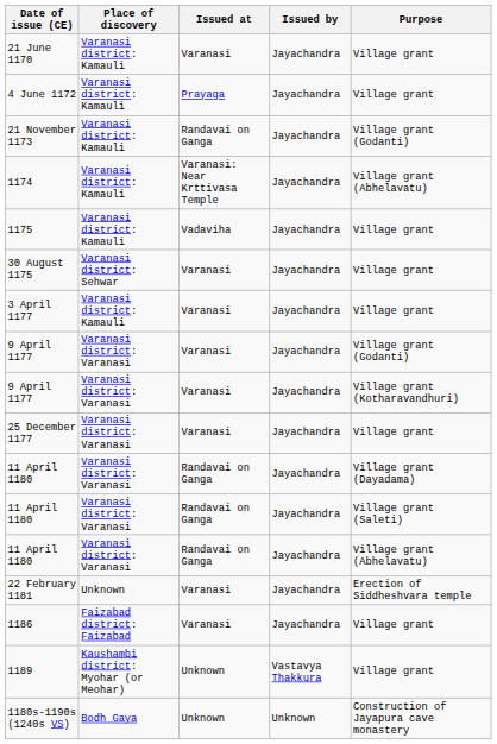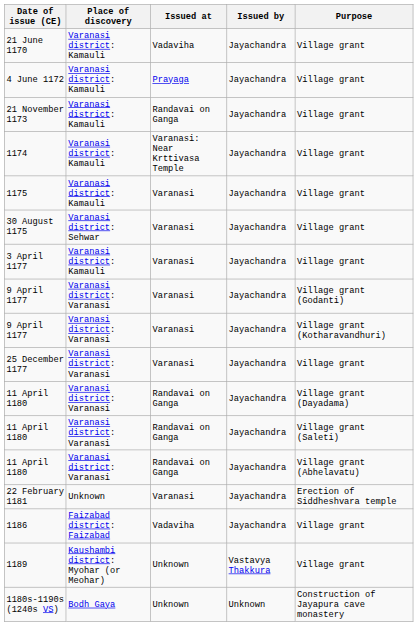 <table class="wikitable sortable">
 <tr>
 <th>Date of issue (CE)</th>
 <th>Place of discovery</th>
 <th>Issued at</th>
 <th>Issued by</th>
 <th>Purpose</th>
 </tr>
 <tr>
 <td>21 June 1170</td>
 <td><a href='#'>Varanasi district</a>: Kamauli</td>
-<td>Varanasi</td>
+<td>Vadaviha</td>
 <td>Jayachandra</td>
 <td>Village grant</td>
 </tr>
 <tr>
 <td>4 June 1172</td>
 <td><a href='#'>Varanasi district</a>: Kamauli</td>
 <td><a href='#'>Prayaga</a></td>
 <td>Jayachandra</td>
 <td>Village grant</td>
 </tr>
 <tr>
 <td>21 November 1173</td>
 <td><a href='#'>Varanasi district</a>: Kamauli</td>
 <td>Randavai on Ganga</td>
 <td>Jayachandra</td>
-<td>Village grant (Godanti)</td>
+<td>Village grant</td>
 </tr>
 <tr>
 <td>1174</td>
 <td><a href='#'>Varanasi district</a>: Kamauli</td>
 <td>Varanasi: Near Krttivasa Temple</td>
 <td>Jayachandra</td>
-<td>Village grant (Abhelavatu)</td>
+<td>Village grant</td>
 </tr>
 <tr>
 <td>1175</td>
 <td><a href='#'>Varanasi district</a>: Kamauli</td>
-<td>Vadaviha</td>
+<td>Varanasi</td>
 <td>Jayachandra</td>
 <td>Village grant</td>
 </tr>
 <tr>
 <td>30 August 1175</td>
 <td><a href='#'>Varanasi district</a>: Sehwar</td>
 <td>Varanasi</td>
 <td>Jayachandra</td>
 <td>Village grant</td>
 </tr>
 <tr>
 <td>3 April 1177</td>
 <td><a href='#'>Varanasi district</a>: Kamauli</td>
 <td>Varanasi</td>
 <td>Jayachandra</td>
 <td>Village grant</td>
 </tr>
 <tr>
 <td>9 April 1177</td>
 <td><a href='#'>Varanasi district</a>: Varanasi</td>
 <td>Varanasi</td>
 <td>Jayachandra</td>
 <td>Village grant (Godanti)</td>
 </tr>
 <tr>
 <td>9 April 1177</td>
 <td><a href='#'>Varanasi district</a>: Varanasi</td>
 <td>Varanasi</td>
 <td>Jayachandra</td>
 <td>Village grant (Kotharavandhuri)</td>
 </tr>
 <tr>
 <td>25 December 1177</td>
 <td><a href='#'>Varanasi district</a>: Varanasi</td>
 <td>Varanasi</td>
 <td>Jayachandra</td>
 <td>Village grant</td>
 </tr>
 <tr>
 <td>11 April 1180</td>
 <td><a href='#'>Varanasi district</a>: Varanasi</td>
 <td>Randavai on Ganga</td>
 <td>Jayachandra</td>
 <td>Village grant (Dayadama)</td>
 </tr>
 <tr>
 <td>11 April 1180</td>
 <td><a href='#'>Varanasi district</a>: Varanasi</td>
 <td>Randavai on Ganga</td>
 <td>Jayachandra</td>
 <td>Village grant (Saleti)</td>
 </tr>
 <tr>
 <td>11 April 1180</td>
 <td><a href='#'>Varanasi district</a>: Varanasi</td>
 <td>Randavai on Ganga</td>
 <td>Jayachandra</td>
 <td>Village grant (Abhelavatu)</td>
 </tr>
 <tr>
 <td>22 February 1181</td>
 <td>Unknown</td>
 <td>Varanasi</td>
 <td>Jayachandra</td>
 <td>Erection of Siddheshvara temple</td>
 </tr>
 <tr>
 <td>1186</td>
 <td><a href='#'>Faizabad district</a>: <a href='#'>Faizabad</a></td>
-<td>Varanasi</td>
+<td>Vadaviha</td>
 <td>Jayachandra</td>
 <td>Village grant</td>
 </tr>
 <tr>
 <td>1189</td>
 <td><a href='#'>Kaushambi district</a>: Myohar (or Meohar)</td>
 <td>Unknown</td>
 <td>Vastavya <a href='#'>Thakkura</a></td>
 <td>Village grant</td>
 </tr>
 <tr>
 <td>1180s-1190s (1240s <a href='#'>VS</a>)</td>
 <td><a href='#'>Bodh Gaya</a></td>
 <td>Unknown</td>
 <td>Unknown</td>
 <td>Construction of Jayapura cave monastery</td>
 </tr>
 </table>
